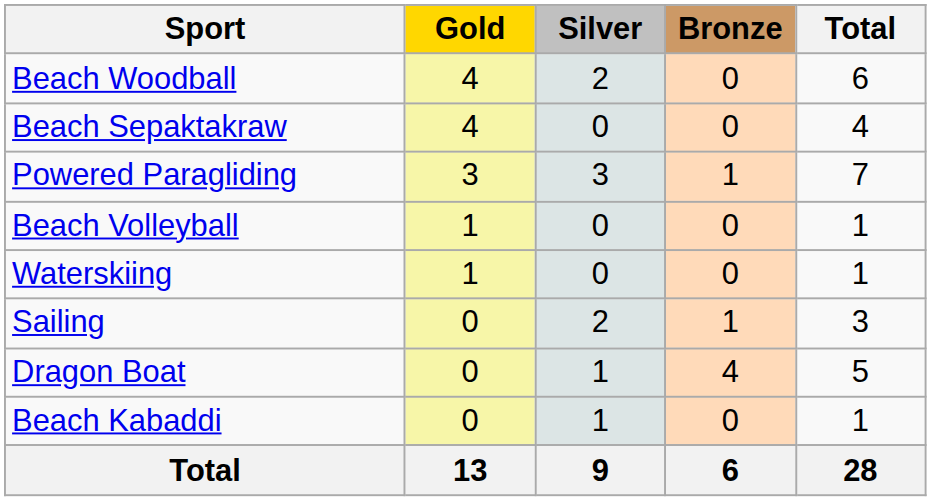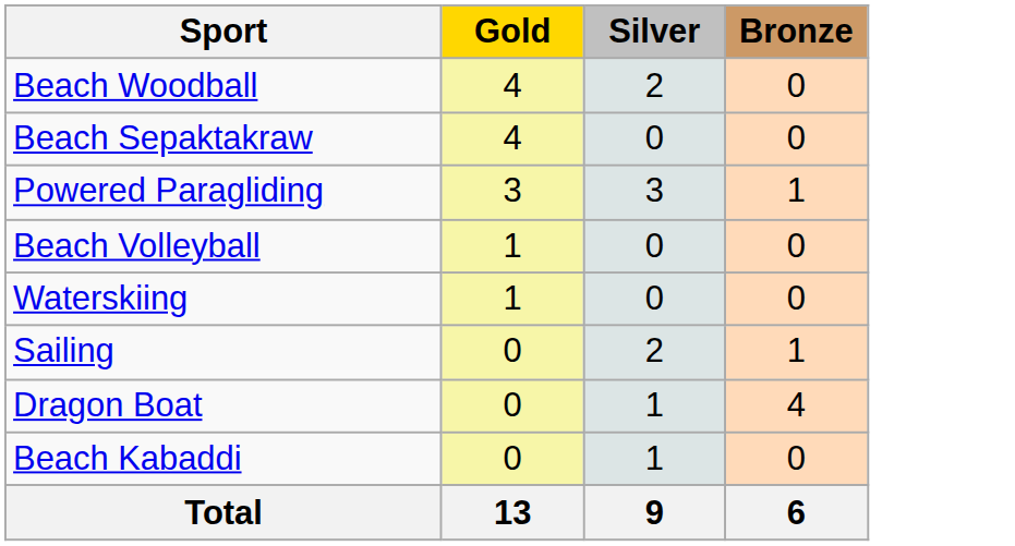 <table class="wikitable sortable" style="text-align:center;">
 <tr>
 <th width=200>Sport</th>
 <td bgcolor=gold width=60><strong>Gold</strong></td>
 <td bgcolor=silver width=60><strong>Silver</strong></td>
 <td bgcolor=#cc9966 width=60><strong>Bronze</strong></td>
-<th width=60>Total</th>
 </tr>
 <tr>
 <td align=left><a href='#'>Beach Woodball</a></td>
 <td bgcolor=#F7F6A8>4</td>
 <td bgcolor=#dce5e5>2</td>
 <td bgcolor=#ffdab9>0</td>
-<td>6</td>
 </tr>
 <tr>
 <td align=left><a href='#'>Beach Sepaktakraw</a></td>
 <td bgcolor=#F7F6A8>4</td>
 <td bgcolor=#dce5e5>0</td>
 <td bgcolor=#ffdab9>0</td>
-<td>4</td>
 </tr>
 <tr>
 <td align=left><a href='#'>Powered Paragliding</a></td>
 <td bgcolor=#F7F6A8>3</td>
 <td bgcolor=#dce5e5>3</td>
 <td bgcolor=#ffdab9>1</td>
-<td>7</td>
 </tr>
 <tr>
 <td align=left><a href='#'>Beach Volleyball</a></td>
 <td bgcolor=#F7F6A8>1</td>
 <td bgcolor=#dce5e5>0</td>
 <td bgcolor=#ffdab9>0</td>
-<td>1</td>
 </tr>
 <tr>
 <td align=left><a href='#'>Waterskiing</a></td>
 <td bgcolor=#F7F6A8>1</td>
 <td bgcolor=#dce5e5>0</td>
 <td bgcolor=#ffdab9>0</td>
-<td>1</td>
 </tr>
 <tr>
 <td align=left><a href='#'>Sailing</a></td>
 <td bgcolor=#F7F6A8>0</td>
 <td bgcolor=#dce5e5>2</td>
 <td bgcolor=#ffdab9>1</td>
-<td>3</td>
 </tr>
 <tr>
 <td align=left><a href='#'>Dragon Boat</a></td>
 <td bgcolor=#F7F6A8>0</td>
 <td bgcolor=#dce5e5>1</td>
 <td bgcolor=#ffdab9>4</td>
-<td>5</td>
 </tr>
 <tr>
 <td align=left><a href='#'>Beach Kabaddi</a></td>
 <td bgcolor=#F7F6A8>0</td>
 <td bgcolor=#dce5e5>1</td>
 <td bgcolor=#ffdab9>0</td>
-<td>1</td>
 </tr>
 <tr>
 <th>Total</th>
 <th>13</th>
 <th>9</th>
 <th>6</th>
-<th>28</th>
 </tr>
 </table>
